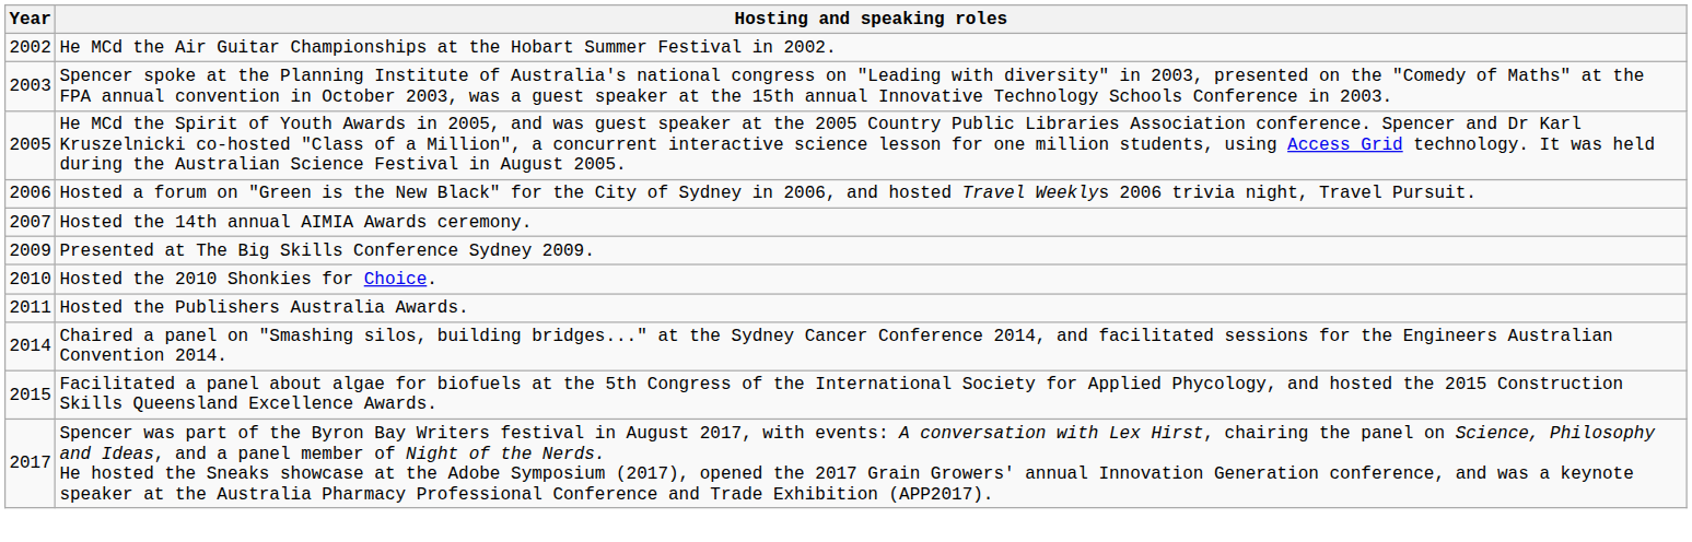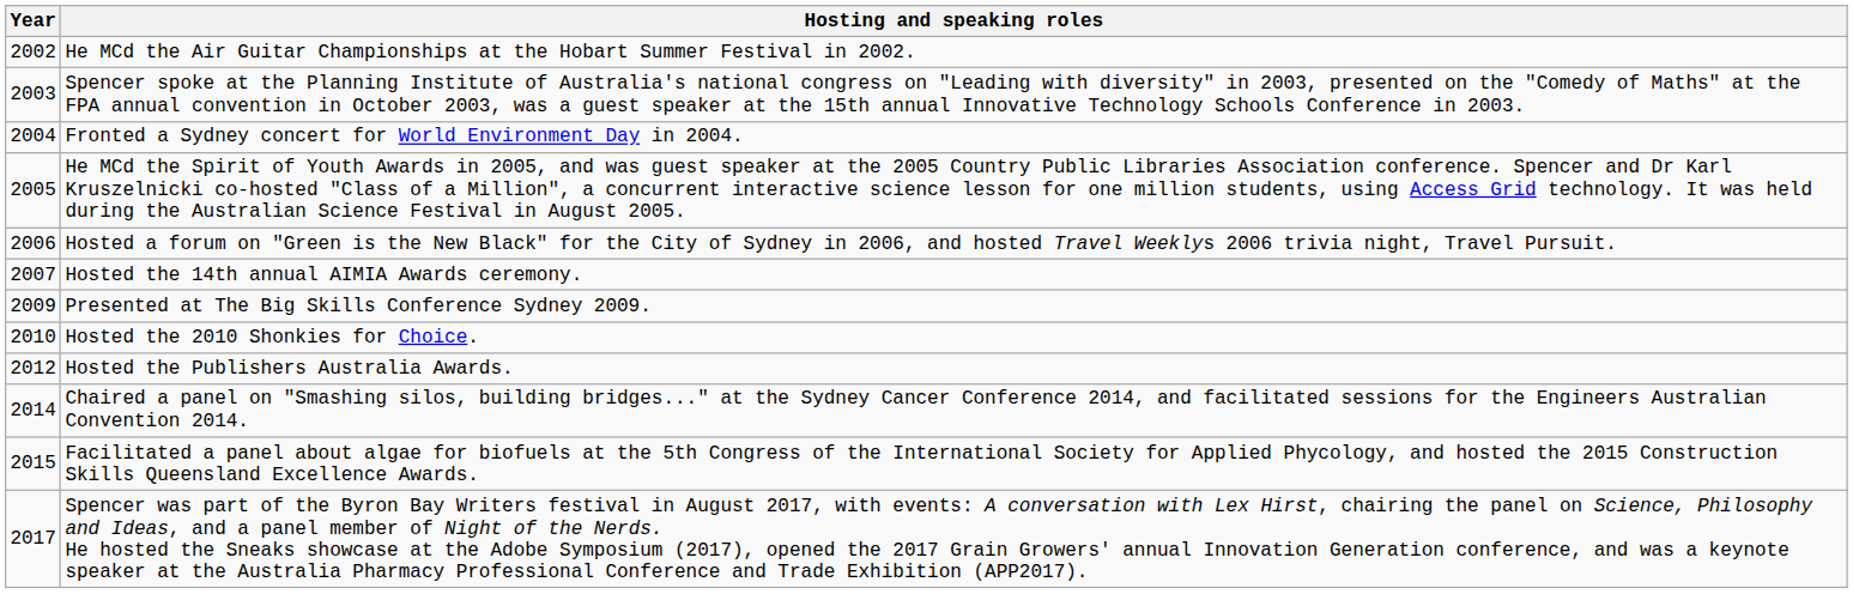 <table class="wikitable">
 <tr>
 <th>Year</th>
 <th>Hosting and speaking roles</th>
 </tr>
 <tr>
 <td>2002</td>
 <td>He MCd the Air Guitar Championships at the Hobart Summer Festival in 2002.</td>
 </tr>
 <tr>
 <td>2003</td>
 <td>Spencer spoke at the Planning Institute of Australia's national congress on "Leading with diversity" in 2003, presented on the "Comedy of Maths" at the FPA annual convention in October 2003, was a guest speaker at the 15th annual Innovative Technology Schools Conference in 2003.</td>
+</tr>
+<tr>
+<td>2004</td>
+<td>Fronted a Sydney concert for <a href='#'>World Environment Day</a> in 2004.</td>
 </tr>
 <tr>
 <td>2005</td>
 <td>He MCd the Spirit of Youth Awards in 2005, and was guest speaker at the 2005 Country Public Libraries Association conference. Spencer and Dr Karl Kruszelnicki co-hosted "Class of a Million", a concurrent interactive science lesson for one million students, using <a href='#'>Access Grid</a> technology. It was held during the Australian Science Festival in August 2005.</td>
 </tr>
 <tr>
 <td>2006</td>
 <td>Hosted a forum on "Green is the New Black" for the City of Sydney in 2006, and hosted <em>Travel Weekly</em>s 2006 trivia night, Travel Pursuit.</td>
 </tr>
 <tr>
 <td>2007</td>
 <td>Hosted the 14th annual AIMIA Awards ceremony.</td>
 </tr>
 <tr>
 <td>2009</td>
 <td>Presented at The Big Skills Conference Sydney 2009.</td>
 </tr>
 <tr>
 <td>2010</td>
 <td>Hosted the 2010 Shonkies for <a href='#'>Choice</a>.</td>
 </tr>
 <tr>
-<td>2011</td>
+<td>2012</td>
 <td>Hosted the Publishers Australia Awards.</td>
 </tr>
 <tr>
 <td>2014</td>
 <td>Chaired a panel on "Smashing silos, building bridges..." at the Sydney Cancer Conference 2014, and facilitated sessions for the Engineers Australian Convention 2014.</td>
 </tr>
 <tr>
 <td>2015</td>
 <td>Facilitated a panel about algae for biofuels at the 5th Congress of the International Society for Applied Phycology, and hosted the 2015 Construction Skills Queensland Excellence Awards.</td>
 </tr>
 <tr>
 <td>2017</td>
 <td>Spencer was part of the Byron Bay Writers festival in August 2017, with events: <em>A conversation with Lex Hirst</em>, chairing the panel on <em>Science, Philosophy and Ideas</em>, and a panel member of <em>Night of the Nerds.</em><br>He hosted the Sneaks showcase at the Adobe Symposium (2017), opened the 2017 Grain Growers' annual Innovation Generation conference, and was a keynote speaker at the Australia Pharmacy Professional Conference and Trade Exhibition (APP2017).</td>
 </tr>
 </table>
